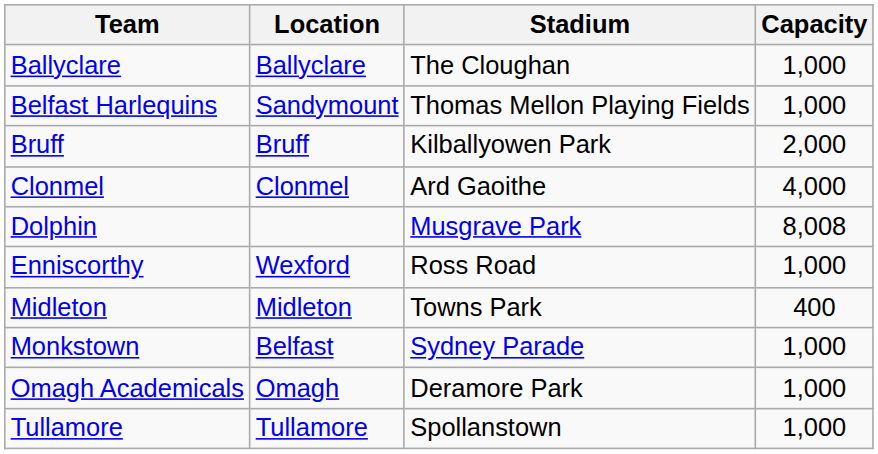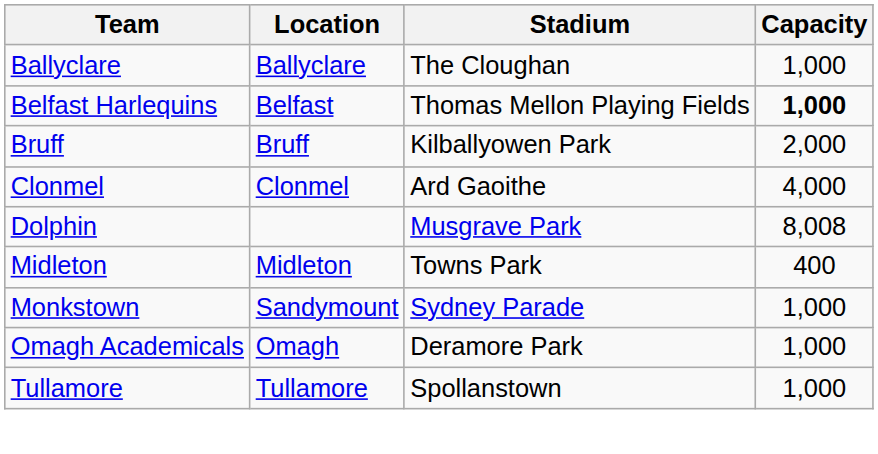 <table class="wikitable sortable">
 <tr>
 <th>Team</th>
 <th>Location</th>
 <th>Stadium</th>
 <th>Capacity</th>
 </tr>
 <tr>
 <td><a href='#'>Ballyclare</a></td>
 <td><a href='#'>Ballyclare</a></td>
 <td>The Cloughan</td>
 <td align="center">1,000</td>
 </tr>
 <tr>
 <td><a href='#'>Belfast Harlequins</a></td>
-<td><a href='#'>Sandymount</a></td>
+<td><a href='#'>Belfast</a></td>
 <td>Thomas Mellon Playing Fields</td>
-<td align="center">1,000</td>
+<td align="center"><strong>1,000</strong></td>
 </tr>
 <tr>
 <td><a href='#'>Bruff</a></td>
 <td><a href='#'>Bruff</a></td>
 <td>Kilballyowen Park</td>
 <td align="center">2,000</td>
 </tr>
 <tr>
 <td><a href='#'>Clonmel</a></td>
 <td><a href='#'>Clonmel</a></td>
 <td>Ard Gaoithe</td>
 <td align="center">4,000</td>
 </tr>
 <tr>
 <td><a href='#'>Dolphin</a></td>
 <td></td>
 <td><a href='#'>Musgrave Park</a></td>
 <td align="center">8,008</td>
 </tr>
 <tr>
-<td><a href='#'>Enniscorthy</a></td>
-<td><a href='#'>Wexford</a></td>
-<td>Ross Road</td>
-<td align="center">1,000</td>
-</tr>
-<tr>
 <td><a href='#'>Midleton</a></td>
 <td><a href='#'>Midleton</a></td>
 <td>Towns Park</td>
 <td align="center">400</td>
 </tr>
 <tr>
 <td><a href='#'>Monkstown</a></td>
-<td><a href='#'>Belfast</a></td>
+<td><a href='#'>Sandymount</a></td>
 <td><a href='#'>Sydney Parade</a></td>
 <td align="center">1,000</td>
 </tr>
 <tr>
 <td><a href='#'>Omagh Academicals</a></td>
 <td><a href='#'>Omagh</a></td>
 <td>Deramore Park</td>
 <td align="center">1,000</td>
 </tr>
 <tr>
 <td><a href='#'>Tullamore</a></td>
 <td><a href='#'>Tullamore</a></td>
 <td>Spollanstown</td>
 <td align="center">1,000</td>
 </tr>
 </table>
